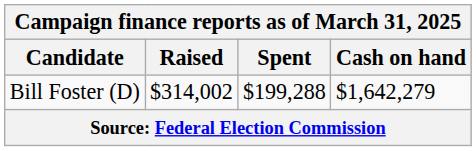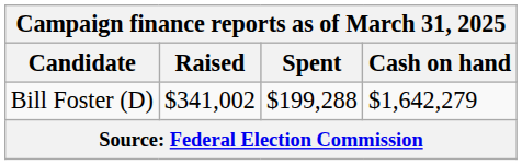 <table class="wikitable sortable">
 <tr>
 <th colspan=4>Campaign finance reports as of March 31, 2025</th>
 </tr>
 <tr style="text-align:center;">
 <th>Candidate</th>
 <th>Raised</th>
 <th>Spent</th>
 <th>Cash on hand</th>
 </tr>
 <tr>
 <td>Bill Foster (D)</td>
-<td>$314,002</td>
+<td>$341,002</td>
 <td>$199,288</td>
 <td>$1,642,279</td>
 </tr>
 <tr>
 <th colspan="4"><small>Source: <a href='#'>Federal Election Commission</a></small></th>
 </tr>
 </table>
